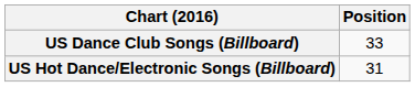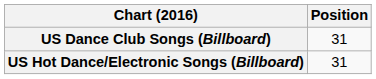 <table class="wikitable sortable plainrowheaders" style="text-align:center;">
 <tr>
 <th>Chart (2016)</th>
 <th>Position</th>
 </tr>
 <tr>
 <th scope="row">US Dance Club Songs (<em>Billboard</em>)</th>
-<td>33</td>
+<td>31</td>
 </tr>
 <tr>
 <th scope="row">US Hot Dance/Electronic Songs (<em>Billboard</em>)</th>
 <td>31</td>
 </tr>
 </table>
